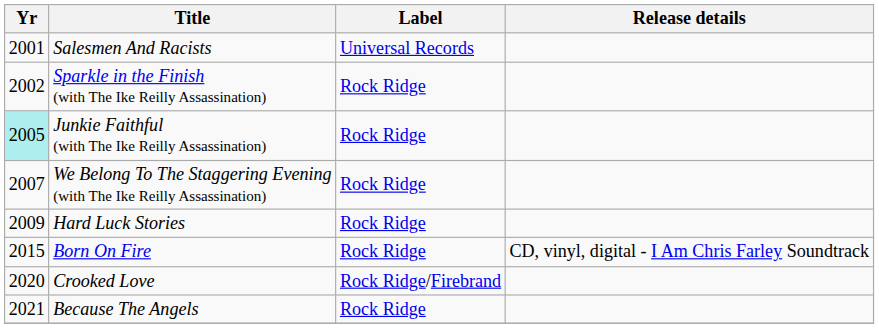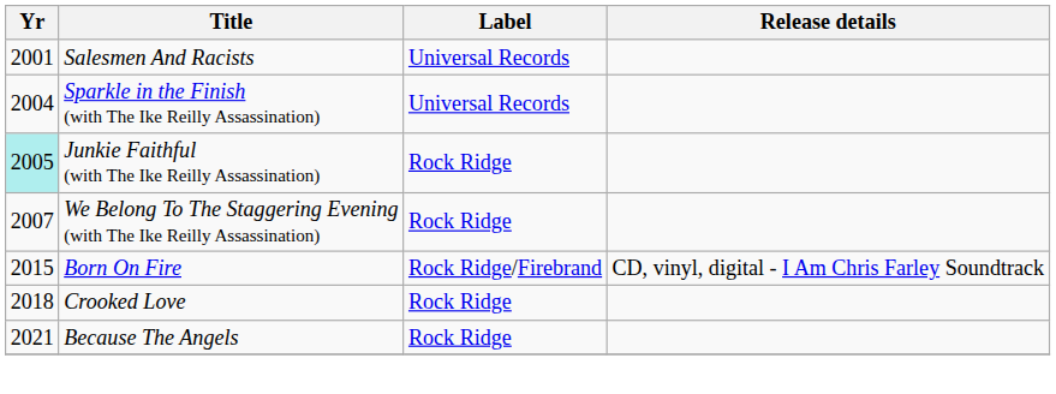 <table class="sortable wikitable">
 <tr>
 <th>Yr</th>
 <th>Title</th>
 <th>Label</th>
 <th>Release details</th>
 </tr>
 <tr>
 <td>2001</td>
 <td><em>Salesmen And Racists</em></td>
 <td><a href='#'>Universal Records</a></td>
 <td></td>
 </tr>
 <tr>
-<td>2002</td>
+<td>2004</td>
 <td><em><a href='#'>Sparkle in the Finish</a></em><br><small>(with The Ike Reilly Assassination)</small></td>
-<td><a href='#'>Rock Ridge</a></td>
+<td><a href='#'>Universal Records</a></td>
 <td></td>
 </tr>
 <tr>
 <td rowspan="1" style="background: paleturquoise;">2005</td>
 <td><em>Junkie Faithful</em><br><small>(with The Ike Reilly Assassination)</small></td>
 <td><a href='#'>Rock Ridge</a></td>
 <td></td>
 </tr>
 <tr>
 <td>2007</td>
 <td><em>We Belong To The Staggering Evening</em><br><small>(with The Ike Reilly Assassination)</small></td>
 <td><a href='#'>Rock Ridge</a></td>
 <td></td>
 </tr>
 <tr>
-<td>2009</td>
-<td><em>Hard Luck Stories</em></td>
-<td><a href='#'>Rock Ridge</a></td>
-<td></td>
-</tr>
-<tr>
 <td>2015</td>
 <td><em><a href='#'>Born On Fire</a></em></td>
-<td><a href='#'>Rock Ridge</a></td>
+<td><a href='#'>Rock Ridge</a>/<a href='#'>Firebrand</a></td>
 <td>CD, vinyl, digital - <a href='#'>I Am Chris Farley</a> Soundtrack</td>
 </tr>
 <tr>
-<td>2020</td>
+<td>2018</td>
 <td><em>Crooked Love</em></td>
-<td><a href='#'>Rock Ridge</a>/<a href='#'>Firebrand</a></td>
+<td><a href='#'>Rock Ridge</a></td>
 <td></td>
 </tr>
 <tr>
 <td>2021</td>
 <td><em>Because The Angels</em></td>
 <td><a href='#'>Rock Ridge</a></td>
 <td></td>
 </tr>
 <tr>
 </tr>
 </table>
